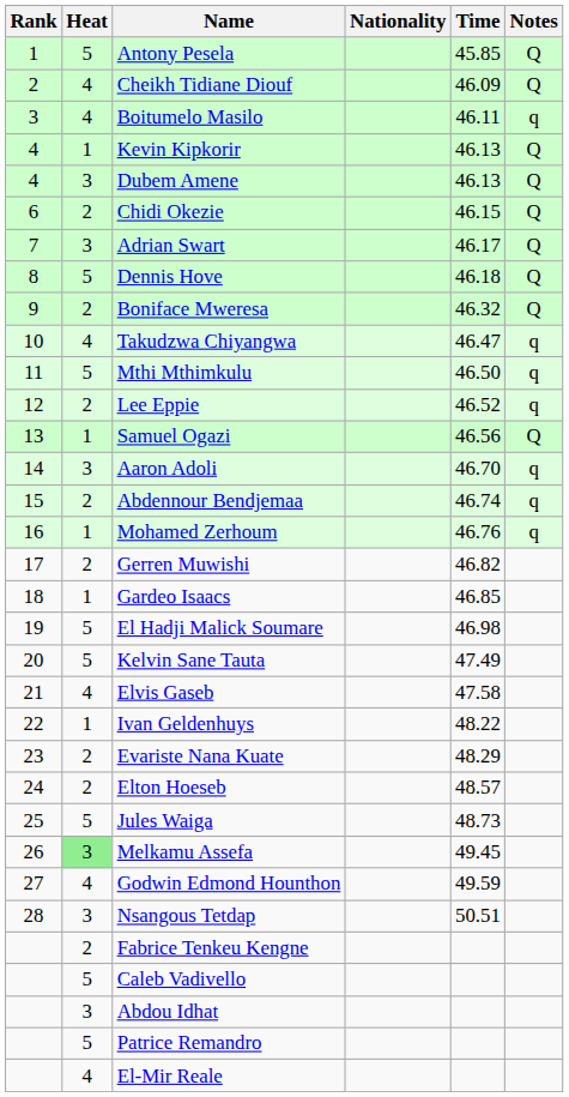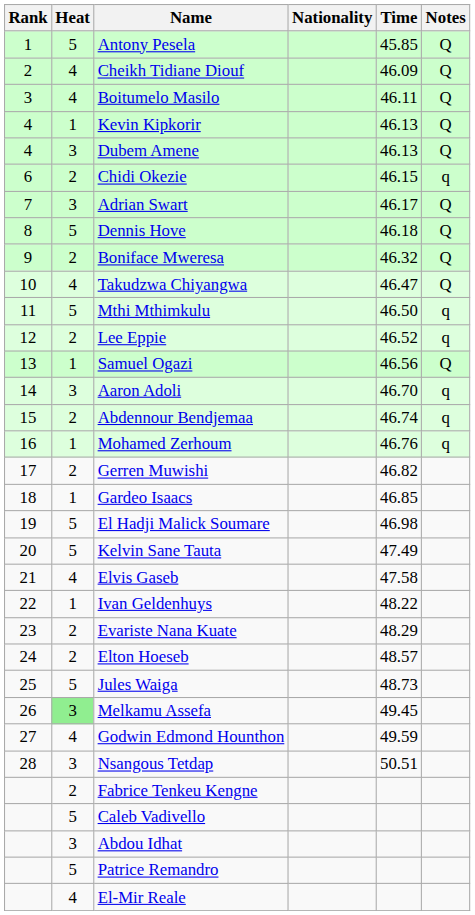 <table class="wikitable sortable" style="text-align:center">
 <tr>
 <th>Rank</th>
 <th>Heat</th>
 <th>Name</th>
 <th>Nationality</th>
 <th>Time</th>
 <th>Notes</th>
 </tr>
 <tr bgcolor=ccffcc>
 <td>1</td>
 <td>5</td>
 <td align=left><a href='#'>Antony Pesela</a></td>
 <td align=left></td>
 <td>45.85</td>
 <td>Q</td>
 </tr>
 <tr bgcolor=ccffcc>
 <td>2</td>
 <td>4</td>
 <td align=left><a href='#'>Cheikh Tidiane Diouf</a></td>
 <td align=left></td>
 <td>46.09</td>
 <td>Q</td>
 </tr>
 <tr bgcolor=ccffcc>
 <td>3</td>
 <td>4</td>
 <td align=left><a href='#'>Boitumelo Masilo</a></td>
 <td align=left></td>
 <td>46.11</td>
-<td>q</td>
+<td>Q</td>
 </tr>
 <tr bgcolor=ccffcc>
 <td>4</td>
 <td>1</td>
 <td align=left><a href='#'>Kevin Kipkorir</a></td>
 <td align=left></td>
 <td>46.13</td>
 <td>Q</td>
 </tr>
 <tr bgcolor=ccffcc>
 <td>4</td>
 <td>3</td>
 <td align=left><a href='#'>Dubem Amene</a></td>
 <td align=left></td>
 <td>46.13</td>
 <td>Q</td>
 </tr>
 <tr bgcolor=ccffcc>
 <td>6</td>
 <td>2</td>
 <td align=left><a href='#'>Chidi Okezie</a></td>
 <td align=left></td>
 <td>46.15</td>
-<td>Q</td>
+<td>q</td>
 </tr>
 <tr bgcolor=ccffcc>
 <td>7</td>
 <td>3</td>
 <td align=left><a href='#'>Adrian Swart</a></td>
 <td align=left></td>
 <td>46.17</td>
 <td>Q</td>
 </tr>
 <tr bgcolor=ccffcc>
 <td>8</td>
 <td>5</td>
 <td align=left><a href='#'>Dennis Hove</a></td>
 <td align=left></td>
 <td>46.18</td>
 <td>Q</td>
 </tr>
 <tr bgcolor=ccffcc>
 <td>9</td>
 <td>2</td>
 <td align=left><a href='#'>Boniface Mweresa</a></td>
 <td align=left></td>
 <td>46.32</td>
 <td>Q</td>
 </tr>
 <tr bgcolor=ddffdd>
 <td>10</td>
 <td>4</td>
 <td align=left><a href='#'>Takudzwa Chiyangwa</a></td>
 <td align=left></td>
 <td>46.47</td>
-<td>q</td>
+<td>Q</td>
 </tr>
 <tr bgcolor=ddffdd>
 <td>11</td>
 <td>5</td>
 <td align=left><a href='#'>Mthi Mthimkulu</a></td>
 <td align=left></td>
 <td>46.50</td>
 <td>q</td>
 </tr>
 <tr bgcolor=ddffdd>
 <td>12</td>
 <td>2</td>
 <td align=left><a href='#'>Lee Eppie</a></td>
 <td align=left></td>
 <td>46.52</td>
 <td>q</td>
 </tr>
 <tr bgcolor=ccffcc>
 <td>13</td>
 <td>1</td>
 <td align=left><a href='#'>Samuel Ogazi</a></td>
 <td align=left></td>
 <td>46.56</td>
 <td>Q</td>
 </tr>
 <tr bgcolor=ddffdd>
 <td>14</td>
 <td>3</td>
 <td align=left><a href='#'>Aaron Adoli</a></td>
 <td align=left></td>
 <td>46.70</td>
 <td>q</td>
 </tr>
 <tr bgcolor=ddffdd>
 <td>15</td>
 <td>2</td>
 <td align=left><a href='#'>Abdennour Bendjemaa</a></td>
 <td align=left></td>
 <td>46.74</td>
 <td>q</td>
 </tr>
 <tr bgcolor=ddffdd>
 <td>16</td>
 <td>1</td>
 <td align=left><a href='#'>Mohamed Zerhoum</a></td>
 <td align=left></td>
 <td>46.76</td>
 <td>q</td>
 </tr>
 <tr>
 <td>17</td>
 <td>2</td>
 <td align=left><a href='#'>Gerren Muwishi</a></td>
 <td align=left></td>
 <td>46.82</td>
 <td></td>
 </tr>
 <tr>
 <td>18</td>
 <td>1</td>
 <td align=left><a href='#'>Gardeo Isaacs</a></td>
 <td align=left></td>
 <td>46.85</td>
 <td></td>
 </tr>
 <tr>
 <td>19</td>
 <td>5</td>
 <td align=left><a href='#'>El Hadji Malick Soumare</a></td>
 <td align=left></td>
 <td>46.98</td>
 <td></td>
 </tr>
 <tr>
 <td>20</td>
 <td>5</td>
 <td align=left><a href='#'>Kelvin Sane Tauta</a></td>
 <td align=left></td>
 <td>47.49</td>
 <td></td>
 </tr>
 <tr>
 <td>21</td>
 <td>4</td>
 <td align=left><a href='#'>Elvis Gaseb</a></td>
 <td align=left></td>
 <td>47.58</td>
 <td></td>
 </tr>
 <tr>
 <td>22</td>
 <td>1</td>
 <td align=left><a href='#'>Ivan Geldenhuys</a></td>
 <td align=left></td>
 <td>48.22</td>
 <td></td>
 </tr>
 <tr>
 <td>23</td>
 <td>2</td>
 <td align=left><a href='#'>Evariste Nana Kuate</a></td>
 <td align=left></td>
 <td>48.29</td>
 <td></td>
 </tr>
 <tr>
 <td>24</td>
 <td>2</td>
 <td align=left><a href='#'>Elton Hoeseb</a></td>
 <td align=left></td>
 <td>48.57</td>
 <td></td>
 </tr>
 <tr>
 <td>25</td>
 <td>5</td>
 <td align=left><a href='#'>Jules Waiga</a></td>
 <td align=left></td>
 <td>48.73</td>
 <td></td>
 </tr>
 <tr>
 <td>26</td>
 <td style="background: lightgreen;">3</td>
 <td align=left><a href='#'>Melkamu Assefa</a></td>
 <td align=left></td>
 <td>49.45</td>
 <td></td>
 </tr>
 <tr>
 <td>27</td>
 <td>4</td>
 <td align=left><a href='#'>Godwin Edmond Hounthon</a></td>
 <td align=left></td>
 <td>49.59</td>
 <td></td>
 </tr>
 <tr>
 <td>28</td>
 <td>3</td>
 <td align=left><a href='#'>Nsangous Tetdap</a></td>
 <td align=left></td>
 <td>50.51</td>
 <td></td>
 </tr>
 <tr>
 <td></td>
 <td>2</td>
 <td align=left><a href='#'>Fabrice Tenkeu Kengne</a></td>
 <td align=left></td>
 <td></td>
 <td></td>
 </tr>
 <tr>
 <td></td>
 <td>5</td>
 <td align=left><a href='#'>Caleb Vadivello</a></td>
 <td align=left></td>
 <td></td>
 <td></td>
 </tr>
 <tr>
 <td></td>
 <td>3</td>
 <td align=left><a href='#'>Abdou Idhat</a></td>
 <td align=left></td>
 <td></td>
 <td></td>
 </tr>
 <tr>
 <td></td>
 <td>5</td>
 <td align=left><a href='#'>Patrice Remandro</a></td>
 <td align=left></td>
 <td></td>
 <td></td>
 </tr>
 <tr>
 <td></td>
 <td>4</td>
 <td align=left><a href='#'>El-Mir Reale</a></td>
 <td align=left></td>
 <td></td>
 <td></td>
 </tr>
 </table>
